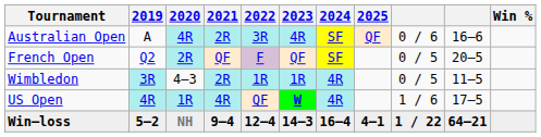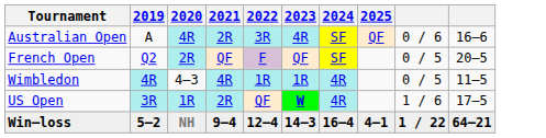 <table class=wikitable style=text-align:center>
 <tr>
 <th>Tournament</th>
 <th><a href='#'>2019</a></th>
 <th><a href='#'>2020</a></th>
 <th><a href='#'>2021</a></th>
 <th><a href='#'>2022</a></th>
 <th><a href='#'>2023</a></th>
 <th><a href='#'>2024</a></th>
 <th><a href='#'>2025</a></th>
 <th></th>
 <th></th>
-<th>Win %</th>
 </tr>
 <tr>
 <td align=left><a href='#'>Australian Open</a></td>
 <td>A</td>
 <td bgcolor=afeeee><a href='#'>4R</a></td>
 <td bgcolor=afeeee><a href='#'>2R</a></td>
 <td bgcolor=afeeee><a href='#'>3R</a></td>
 <td bgcolor=afeeee><a href='#'>4R</a></td>
 <td bgcolor=yellow><a href='#'>SF</a></td>
 <td bgcolor=ffebcd><a href='#'>QF</a></td>
 <td>0 / 6</td>
 <td>16–6</td>
-<td></td>
 </tr>
 <tr>
 <td align=left><a href='#'>French Open</a></td>
 <td><a href='#'>Q2</a></td>
 <td bgcolor=afeeee><a href='#'>2R</a></td>
 <td bgcolor=ffebcd><a href='#'>QF</a></td>
 <td bgcolor=thistle><a href='#'>F</a></td>
 <td bgcolor=ffebcd><a href='#'>QF</a></td>
 <td bgcolor=yellow><a href='#'>SF</a></td>
 <td></td>
 <td>0 / 5</td>
 <td>20–5</td>
-<td></td>
 </tr>
 <tr>
 <td align=left><a href='#'>Wimbledon</a></td>
-<td bgcolor=afeeee><a href='#'>3R</a></td>
+<td bgcolor=afeeee><a href='#'>4R</a></td>
 <td>4–3</td>
-<td bgcolor=afeeee><a href='#'>2R</a></td>
+<td bgcolor=afeeee><a href='#'>4R</a></td>
 <td bgcolor=afeeee><a href='#'>1R</a></td>
 <td bgcolor=afeeee><a href='#'>1R</a></td>
 <td bgcolor=afeeee><a href='#'>4R</a></td>
 <td></td>
 <td>0 / 5</td>
 <td>11–5</td>
-<td></td>
 </tr>
 <tr>
 <td align=left><a href='#'>US Open</a></td>
-<td bgcolor=afeeee><a href='#'>4R</a></td>
+<td bgcolor=afeeee><a href='#'>3R</a></td>
 <td bgcolor=afeeee><a href='#'>1R</a></td>
-<td bgcolor=afeeee><a href='#'>4R</a></td>
+<td bgcolor=afeeee><a href='#'>2R</a></td>
 <td bgcolor=ffebcd><a href='#'>QF</a></td>
 <td bgcolor=lime><a href='#'><strong>W</strong></a></td>
 <td bgcolor=afeeee><a href='#'>4R</a></td>
 <td></td>
 <td>1 / 6</td>
 <td>17–5</td>
-<td></td>
 </tr>
 <tr style=font-weight:bold;background:#efefef>
 <td style=text-align:left>Win–loss</td>
 <td>5–2</td>
 <td style=color:#767676>NH</td>
 <td>9–4</td>
 <td>12–4</td>
 <td>14–3</td>
 <td>16–4</td>
 <td>4–1</td>
 <td>1 / 22</td>
 <td>64–21</td>
-<td></td>
 </tr>
 </table>
